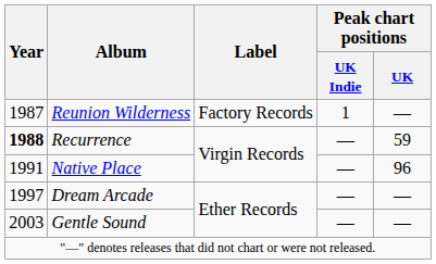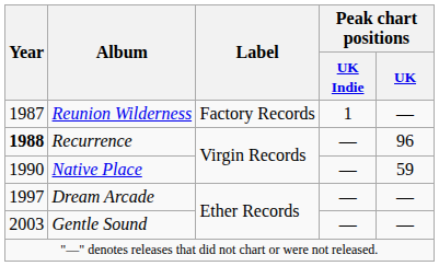 <table class="wikitable">
 <tr>
 <th scope="col" rowspan="2">Year</th>
 <th scope="col" rowspan="2">Album</th>
 <th scope="col" rowspan="2">Label</th>
 <th scope="col" colspan="2">Peak chart positions</th>
 </tr>
 <tr>
 <th style="width:45px;"><small><a href='#'>UK Indie</a></small><br></th>
 <th style="width:45px;"><small><a href='#'>UK</a></small><br></th>
 </tr>
 <tr>
 <td>1987</td>
 <td><em><a href='#'>Reunion Wilderness</a></em></td>
 <td>Factory Records</td>
 <td align=center>1</td>
 <td align=center>—</td>
 </tr>
 <tr>
 <td><strong>1988</strong></td>
 <td><em>Recurrence</em></td>
 <td rowspan="2">Virgin Records</td>
 <td align=center>—</td>
-<td align=center>59</td>
+<td align=center>96</td>
 </tr>
 <tr>
-<td>1991</td>
+<td>1990</td>
 <td><em><a href='#'>Native Place</a></em></td>
 <td align=center>—</td>
-<td align=center>96</td>
+<td align=center>59</td>
 </tr>
 <tr>
 <td>1997</td>
 <td><em>Dream Arcade</em></td>
 <td rowspan="2">Ether Records</td>
 <td align=center>—</td>
 <td align=center>—</td>
 </tr>
 <tr>
 <td>2003</td>
 <td><em>Gentle Sound</em></td>
 <td align=center>—</td>
 <td align=center>—</td>
 </tr>
 <tr>
 <td colspan="6" style="text-align:center; font-size:9pt;">"—" denotes releases that did not chart or were not released.</td>
 </tr>
 </table>
